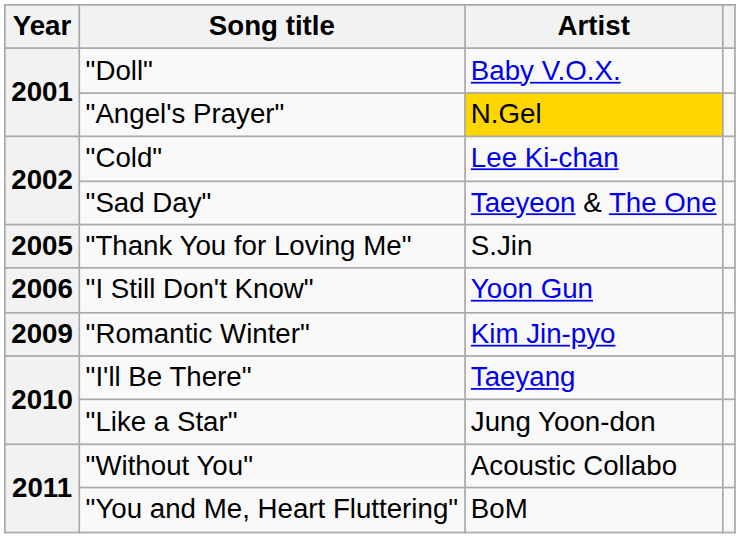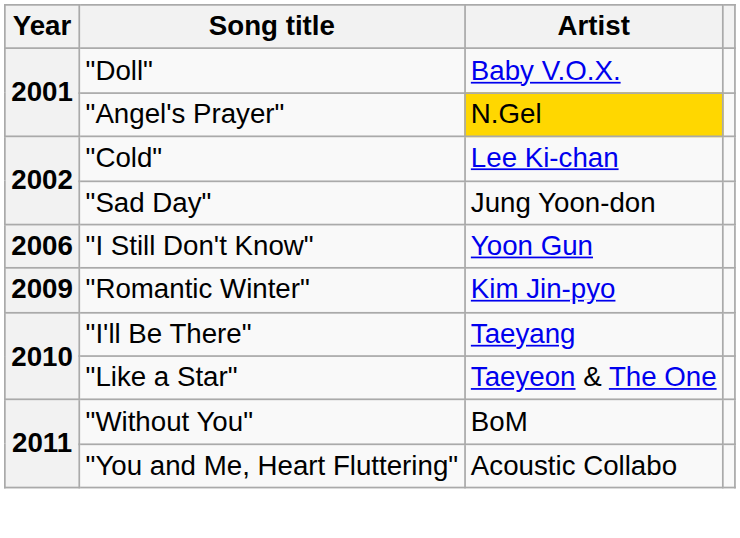 <table class="wikitable plainrowheaders sortable">
 <tr>
 <th scope="col">Year</th>
 <th scope="col">Song title</th>
 <th scope="col">Artist</th>
 <th scope="col" class="unsortable"></th>
 </tr>
 <tr>
 <th scope="row" rowspan="2">2001</th>
 <td>"Doll" </td>
 <td><a href='#'>Baby V.O.X.</a></td>
 <td style="text-align:center"></td>
 </tr>
 <tr>
 <td>"Angel's Prayer"</td>
 <td style="background: gold;">N.Gel</td>
 <td style="text-align:center"></td>
 </tr>
 <tr>
 <th scope="row" rowspan="2">2002</th>
 <td>"Cold" </td>
 <td><a href='#'>Lee Ki-chan</a></td>
 <td style="text-align:center"></td>
 </tr>
 <tr>
 <td>"Sad Day" </td>
-<td><a href='#'>Taeyeon</a> & <a href='#'>The One</a></td>
-<td style="text-align:center"></td>
-</tr>
-<tr>
-<th scope="row">2005</th>
-<td>"Thank You for Loving Me" </td>
-<td>S.Jin</td>
+<td>Jung Yoon-don</td>
 <td style="text-align:center"></td>
 </tr>
 <tr>
 <th scope="row">2006</th>
 <td>"I Still Don't Know" </td>
 <td><a href='#'>Yoon Gun</a></td>
 <td style="text-align:center"></td>
 </tr>
 <tr>
 <th scope="row">2009</th>
 <td>"Romantic Winter" </td>
 <td><a href='#'>Kim Jin-pyo</a></td>
 <td style="text-align:center"></td>
 </tr>
 <tr>
 <th scope="row" rowspan="2">2010</th>
 <td>"I'll Be There"</td>
 <td><a href='#'>Taeyang</a></td>
 <td style="text-align:center"></td>
 </tr>
 <tr>
 <td>"Like a Star" </td>
-<td>Jung Yoon-don</td>
+<td><a href='#'>Taeyeon</a> & <a href='#'>The One</a></td>
 <td style="text-align:center"></td>
 </tr>
 <tr>
 <th scope="row" rowspan="2">2011</th>
 <td>"Without You" </td>
-<td>Acoustic Collabo</td>
+<td>BoM</td>
 <td style="text-align:center"></td>
 </tr>
 <tr>
 <td>"You and Me, Heart Fluttering" </td>
-<td>BoM</td>
+<td>Acoustic Collabo</td>
 <td style="text-align:center"></td>
 </tr>
 </table>
